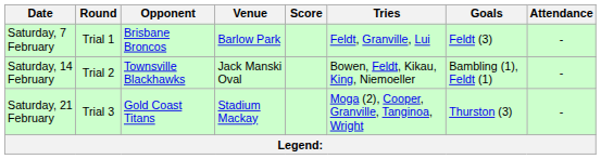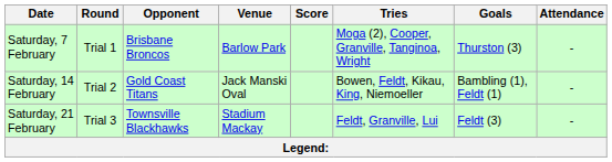 <table class="wikitable" style="font-size:75%;">
 <tr>
 <th style="width:115px;">Date</th>
 <th style="width:50px;">Round</th>
 <th style="width:170px;">Opponent</th>
 <th style="width:130px;">Venue</th>
 <th style="width:50px;">Score</th>
 <th style="width:285px;">Tries</th>
 <th style="width:155px;">Goals</th>
 <th style="width:60px;">Attendance</th>
 </tr>
 <tr style="background:#cfc;">
 <td>Saturday, 7 February</td>
 <td style="text-align:center;">Trial 1</td>
 <td> <a href='#'>Brisbane Broncos</a></td>
 <td><a href='#'>Barlow Park</a></td>
 <td style="text-align:center;"></td>
-<td><a href='#'>Feldt</a>, <a href='#'>Granville</a>, <a href='#'>Lui</a></td>
-<td><a href='#'>Feldt</a> (3)</td>
+<td><a href='#'>Moga</a> (2), <a href='#'>Cooper</a>, <a href='#'>Granville</a>, <a href='#'>Tanginoa</a>, <a href='#'>Wright</a></td>
+<td><a href='#'>Thurston</a> (3)</td>
 <td style="text-align:center;">-</td>
 </tr>
 <tr style="background:#cfc;">
 <td>Saturday, 14 February</td>
 <td style="text-align:center;">Trial 2</td>
-<td> <a href='#'>Townsville Blackhawks</a></td>
+<td> <a href='#'>Gold Coast Titans</a></td>
 <td>Jack Manski Oval</td>
 <td style="text-align:center;"></td>
 <td>Bowen, <a href='#'>Feldt</a>, Kikau, <a href='#'>King</a>, Niemoeller</td>
 <td>Bambling (1), <a href='#'>Feldt</a> (1)</td>
 <td style="text-align:center;">-</td>
 </tr>
 <tr style="background:#cfc;">
 <td>Saturday, 21 February</td>
 <td style="text-align:center;">Trial 3</td>
-<td> <a href='#'>Gold Coast Titans</a></td>
+<td> <a href='#'>Townsville Blackhawks</a></td>
 <td><a href='#'>Stadium Mackay</a></td>
 <td style="text-align:center;"></td>
-<td><a href='#'>Moga</a> (2), <a href='#'>Cooper</a>, <a href='#'>Granville</a>, <a href='#'>Tanginoa</a>, <a href='#'>Wright</a></td>
-<td><a href='#'>Thurston</a> (3)</td>
+<td><a href='#'>Feldt</a>, <a href='#'>Granville</a>, <a href='#'>Lui</a></td>
+<td><a href='#'>Feldt</a> (3)</td>
 <td style="text-align:center;">-</td>
 </tr>
 <tr>
 <th colspan="11"><strong>Legend</strong>:   </th>
 </tr>
 </table>
